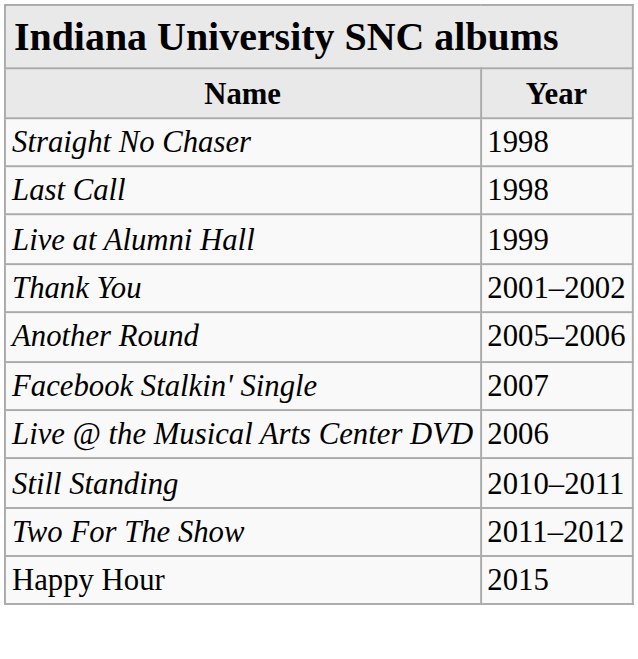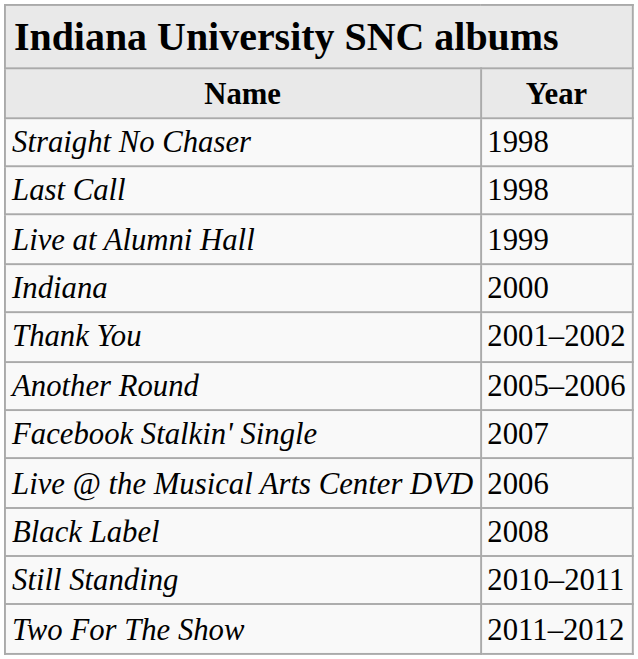 <table class="wikitable">
 <tr>
 <td colspan="2" style="background: #E9E9E9;font-size:130%;"><div><strong>Indiana University SNC albums</strong></div></td>
 </tr>
 <tr>
 <th style="background: #E9E9E9;">Name</th>
 <th style="background: #E9E9E9;">Year</th>
 </tr>
 <tr>
 <td><em>Straight No Chaser</em></td>
 <td>1998</td>
 </tr>
 <tr>
 <td><em>Last Call</em></td>
 <td>1998</td>
 </tr>
 <tr>
 <td><em>Live at Alumni Hall</em></td>
 <td>1999</td>
 </tr>
 <tr>
+<td><em>Indiana</em></td>
+<td>2000</td>
+</tr>
+<tr>
 <td><em>Thank You</em></td>
 <td>2001–2002</td>
 </tr>
 <tr>
 <td><em>Another Round</em></td>
 <td>2005–2006</td>
 </tr>
 <tr>
 <td><em>Facebook Stalkin' Single</em></td>
 <td>2007</td>
 </tr>
 <tr>
 <td><em>Live @ the Musical Arts Center DVD</em></td>
 <td>2006</td>
 </tr>
 <tr>
+<td><em>Black Label</em></td>
+<td>2008</td>
+</tr>
+<tr>
 <td><em>Still Standing</em></td>
 <td>2010–2011</td>
 </tr>
 <tr>
 <td><em>Two For The Show</em></td>
 <td>2011–2012</td>
 </tr>
-<tr>
-<td>Happy Hour</td>
-<td>2015</td>
-</tr>
 </table>
